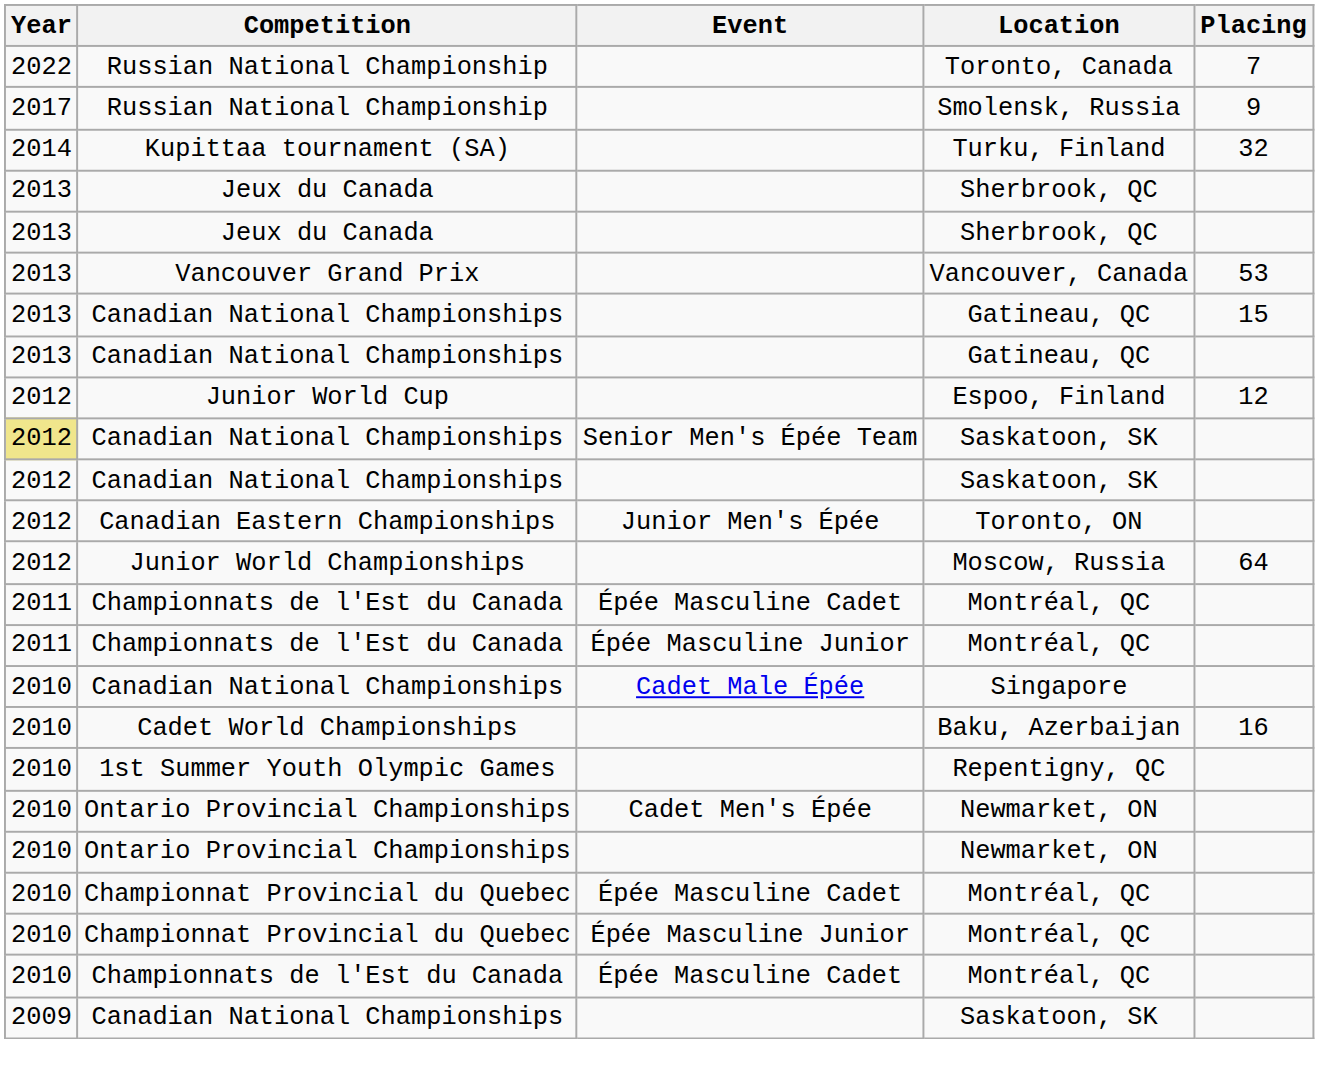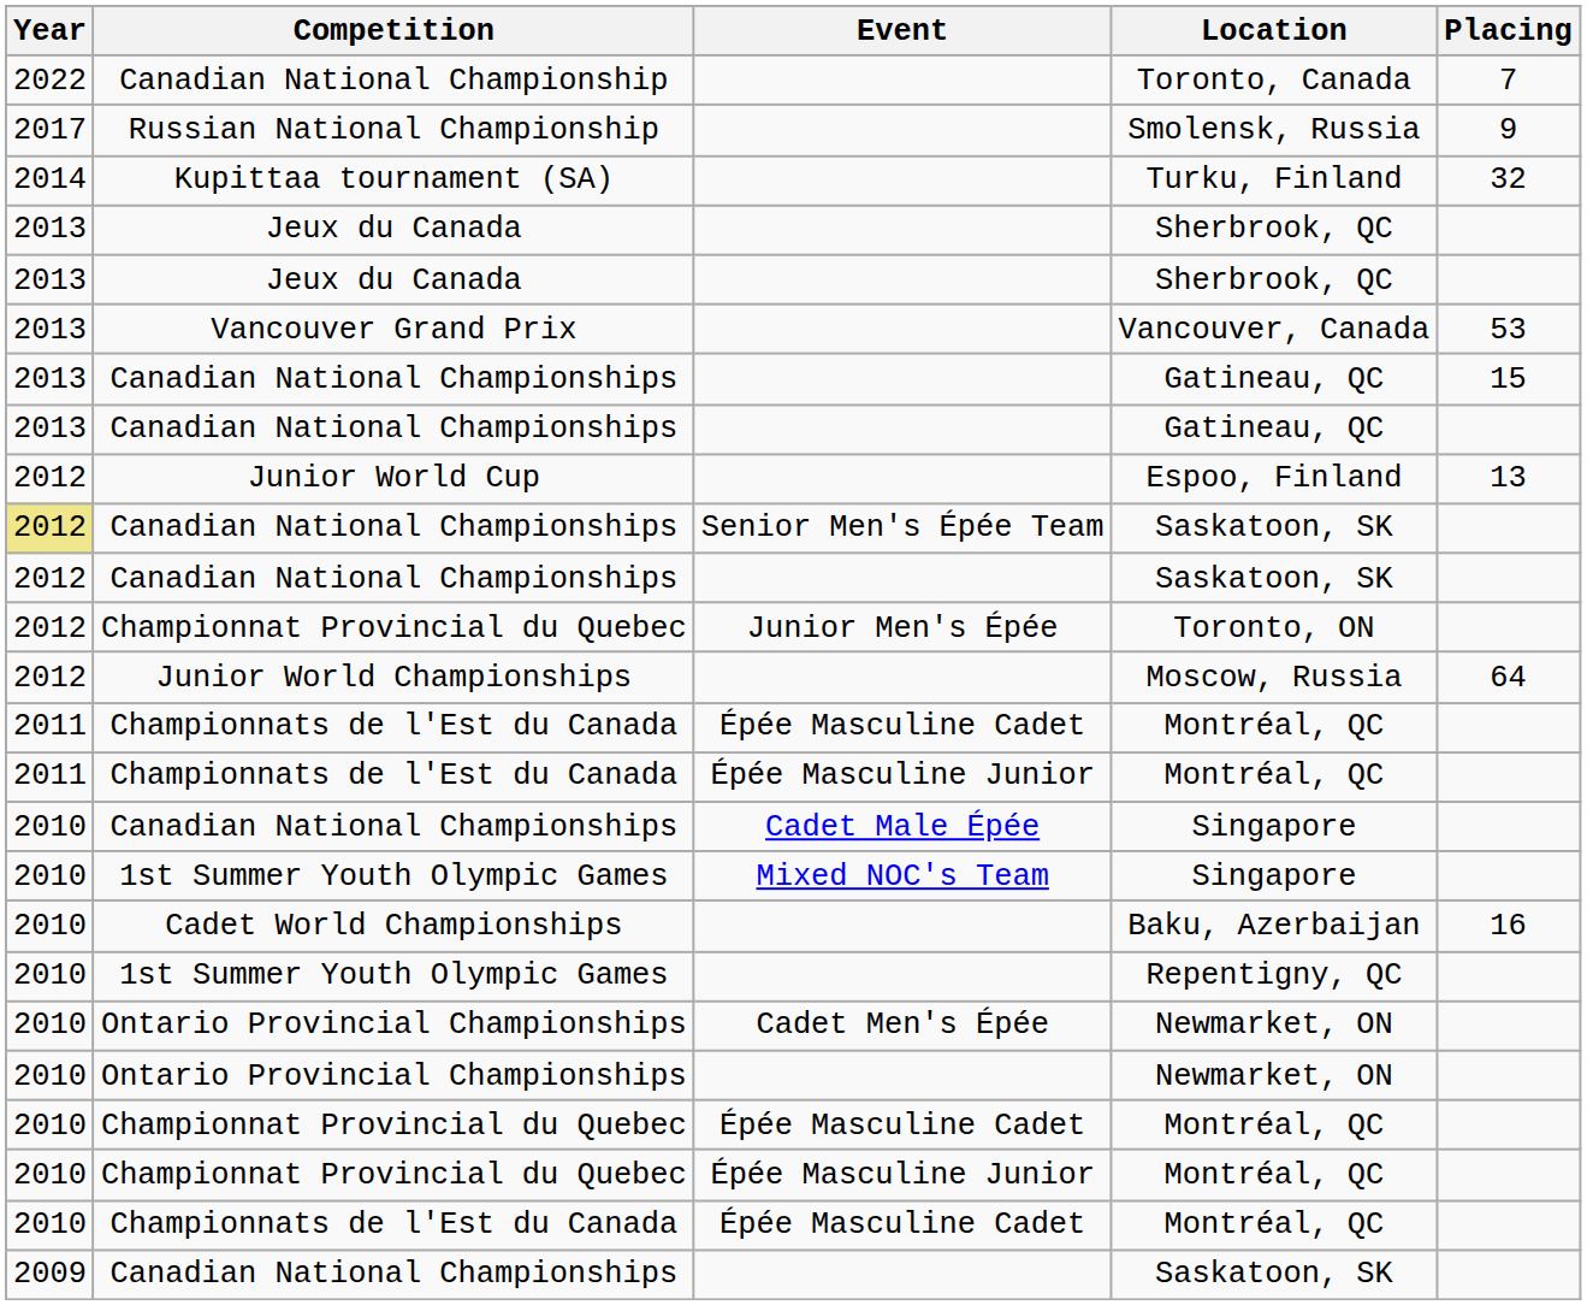 <table class="wikitable collapsible">
 <tr>
 <th>Year</th>
 <th>Competition</th>
 <th>Event</th>
 <th>Location</th>
 <th>Placing</th>
 </tr>
 <tr align="center">
 <td>2022</td>
-<td>Russian National Championship</td>
+<td>Canadian National Championship</td>
 <td></td>
 <td>Toronto, Canada</td>
 <td>7</td>
 </tr>
 <tr align="center">
 <td>2017</td>
 <td>Russian National Championship</td>
 <td></td>
 <td>Smolensk, Russia</td>
 <td>9</td>
 </tr>
 <tr align="center">
 <td>2014</td>
 <td>Kupittaa tournament (SA)</td>
 <td></td>
 <td>Turku, Finland</td>
 <td>32</td>
 </tr>
 <tr align="center">
 <td>2013</td>
 <td>Jeux du Canada</td>
 <td></td>
 <td>Sherbrook, QC</td>
 <td></td>
 </tr>
 <tr align="center">
 <td>2013</td>
 <td>Jeux du Canada</td>
 <td></td>
 <td>Sherbrook, QC</td>
 <td></td>
 </tr>
 <tr align="center">
 <td>2013</td>
 <td>Vancouver Grand Prix</td>
 <td></td>
 <td>Vancouver, Canada</td>
 <td>53</td>
 </tr>
 <tr align="center">
 <td>2013</td>
 <td>Canadian National Championships</td>
 <td></td>
 <td>Gatineau, QC</td>
 <td>15</td>
 </tr>
 <tr align="center">
 <td>2013</td>
 <td>Canadian National Championships</td>
 <td></td>
 <td>Gatineau, QC</td>
 <td></td>
 </tr>
 <tr align="center">
 <td>2012</td>
 <td>Junior World Cup</td>
 <td></td>
 <td>Espoo, Finland</td>
-<td>12</td>
+<td>13</td>
 </tr>
 <tr align="center">
 <td style="background: khaki;">2012</td>
 <td>Canadian National Championships</td>
 <td>Senior Men's Épée Team</td>
 <td>Saskatoon, SK</td>
 <td></td>
 </tr>
 <tr align="center">
 <td>2012</td>
 <td>Canadian National Championships</td>
 <td></td>
 <td>Saskatoon, SK</td>
 <td></td>
 </tr>
 <tr align="center">
 <td>2012</td>
-<td>Canadian Eastern Championships</td>
+<td>Championnat Provincial du Quebec</td>
 <td>Junior Men's Épée</td>
 <td>Toronto, ON</td>
 <td></td>
 </tr>
 <tr align="center">
 <td>2012</td>
 <td>Junior World Championships</td>
 <td></td>
 <td>Moscow, Russia</td>
 <td>64</td>
 </tr>
 <tr align="center">
 <td>2011</td>
 <td>Championnats de l'Est du Canada</td>
 <td>Épée Masculine Cadet</td>
 <td>Montréal, QC</td>
 <td></td>
 </tr>
 <tr align="center">
 <td>2011</td>
 <td>Championnats de l'Est du Canada</td>
 <td>Épée Masculine Junior</td>
 <td>Montréal, QC</td>
 <td></td>
 </tr>
 <tr align="center">
 <td>2010</td>
 <td>Canadian National Championships</td>
 <td><a href='#'>Cadet Male Épée</a></td>
+<td>Singapore</td>
+<td></td>
+</tr>
+<tr align="center">
+<td>2010</td>
+<td>1st Summer Youth Olympic Games</td>
+<td><a href='#'>Mixed NOC's Team</a></td>
 <td>Singapore</td>
 <td></td>
 </tr>
 <tr align="center">
 <td>2010</td>
 <td>Cadet World Championships</td>
 <td> </td>
 <td>Baku, Azerbaijan</td>
 <td>16</td>
 </tr>
 <tr align="center">
 <td>2010</td>
 <td>1st Summer Youth Olympic Games</td>
 <td></td>
 <td>Repentigny, QC</td>
 <td></td>
 </tr>
 <tr align="center">
 <td>2010</td>
 <td>Ontario Provincial Championships</td>
 <td>Cadet Men's Épée</td>
 <td>Newmarket, ON</td>
 <td></td>
 </tr>
 <tr align="center">
 <td>2010</td>
 <td>Ontario Provincial Championships</td>
 <td></td>
 <td>Newmarket, ON</td>
 <td></td>
 </tr>
 <tr align="center">
 <td>2010</td>
 <td>Championnat Provincial du Quebec</td>
 <td>Épée Masculine Cadet</td>
 <td>Montréal, QC</td>
 <td></td>
 </tr>
 <tr align="center">
 <td>2010</td>
 <td>Championnat Provincial du Quebec</td>
 <td>Épée Masculine Junior</td>
 <td>Montréal, QC</td>
 <td></td>
 </tr>
 <tr align="center">
 <td>2010</td>
 <td>Championnats de l'Est du Canada</td>
 <td>Épée Masculine Cadet</td>
 <td>Montréal, QC</td>
 <td></td>
 </tr>
 <tr align="center">
 <td>2009</td>
 <td>Canadian National Championships</td>
 <td></td>
 <td>Saskatoon, SK</td>
 <td></td>
 </tr>
 </table>
